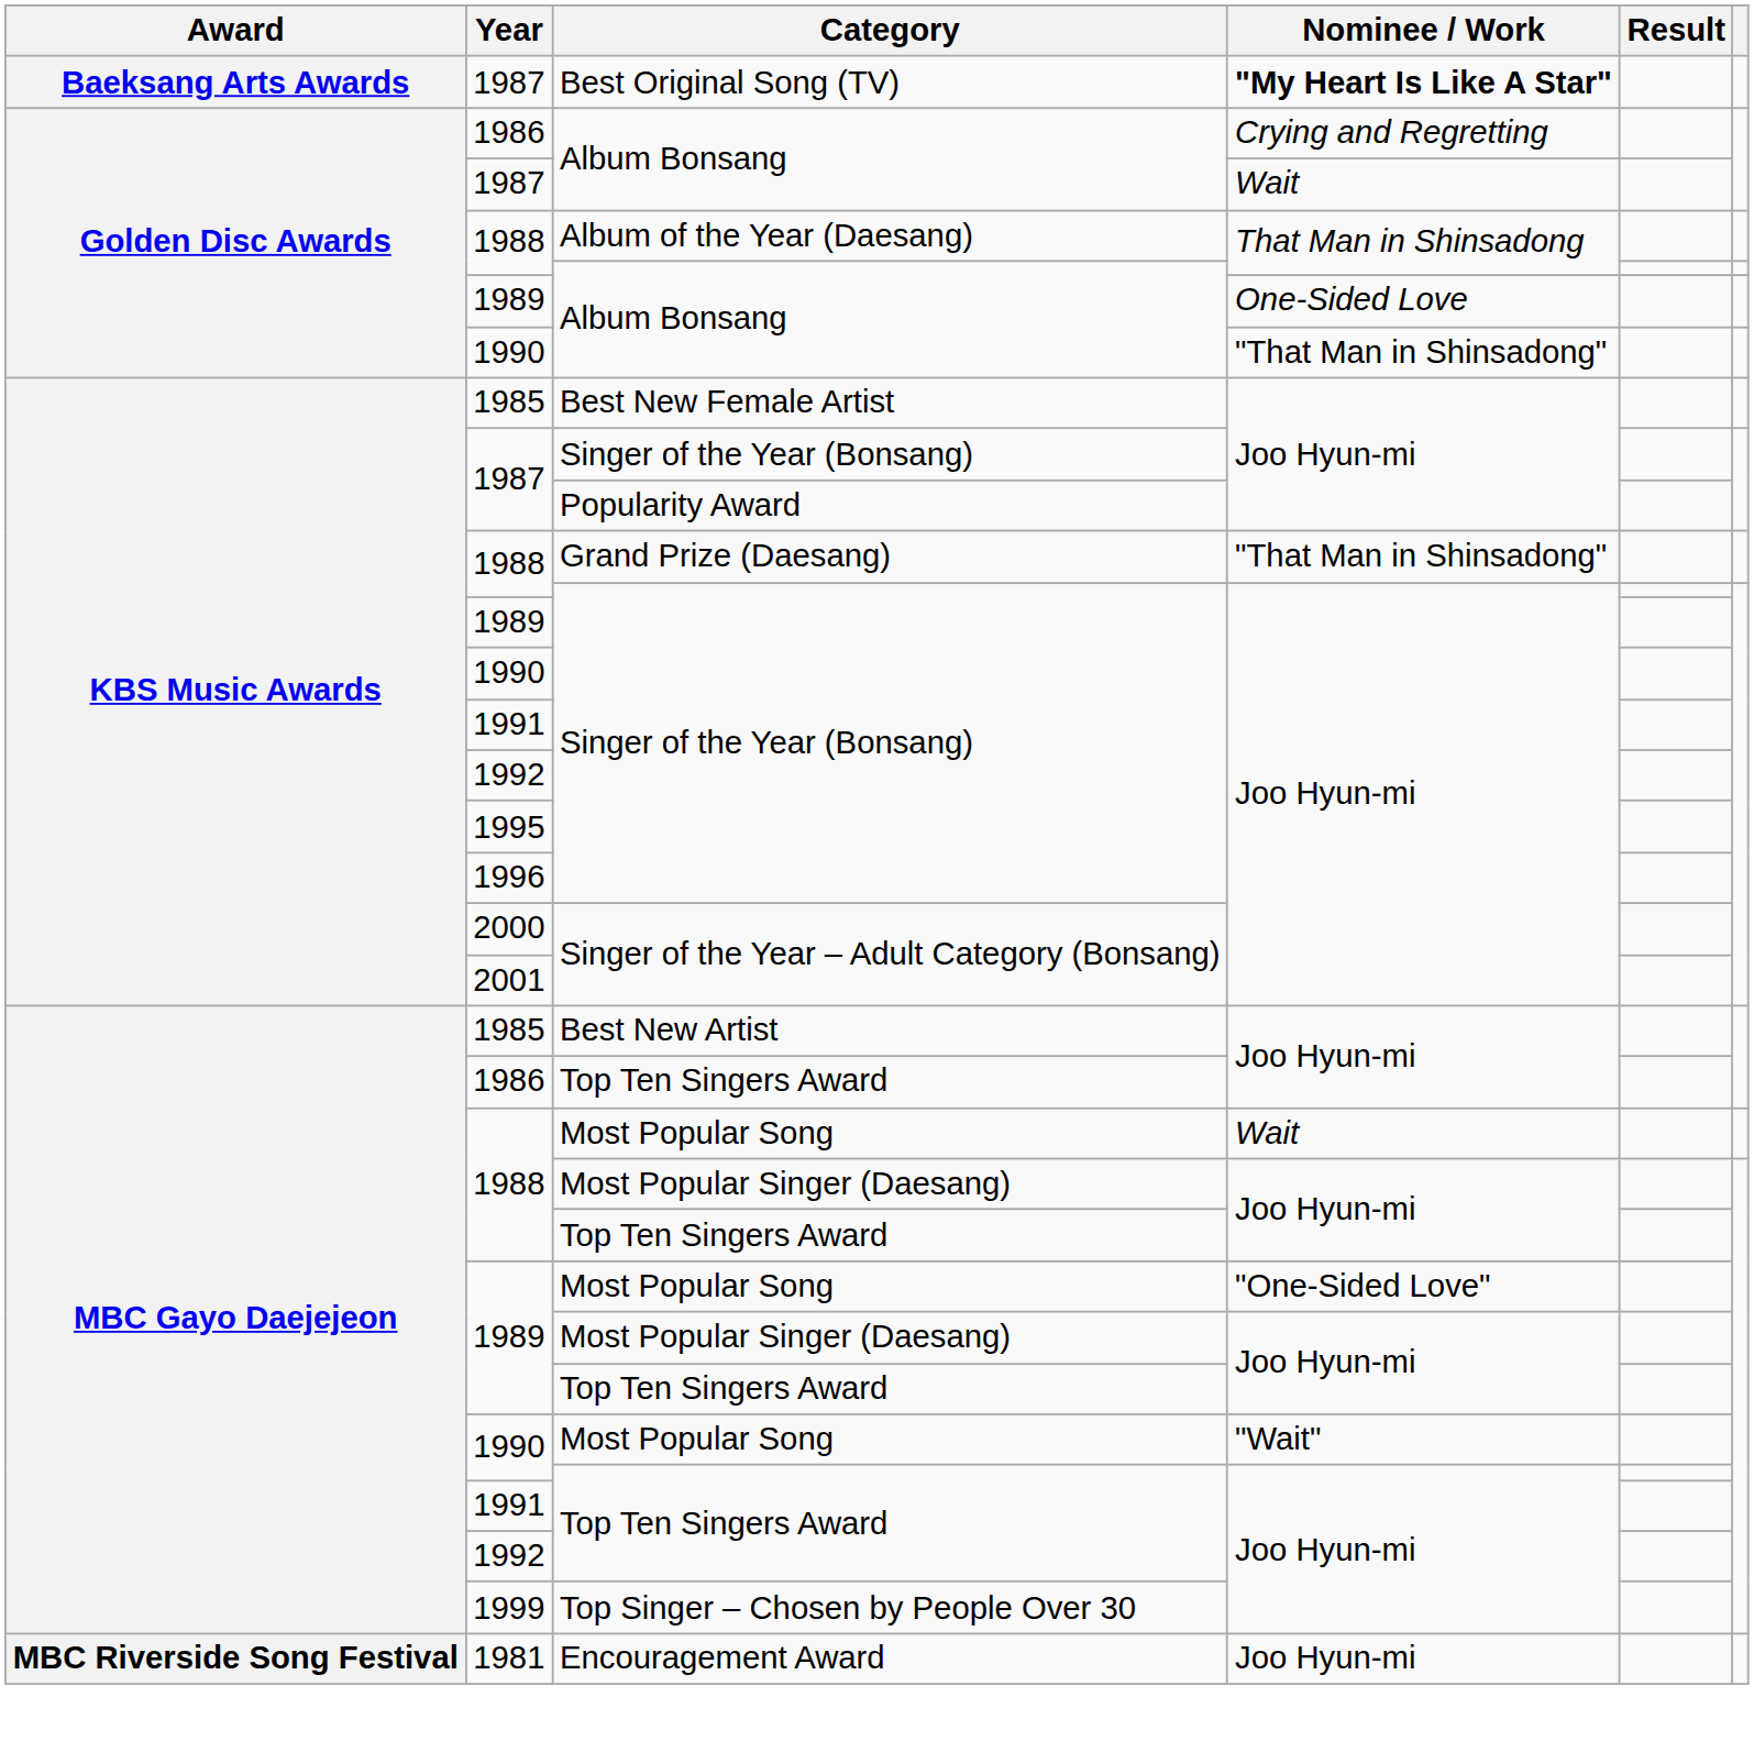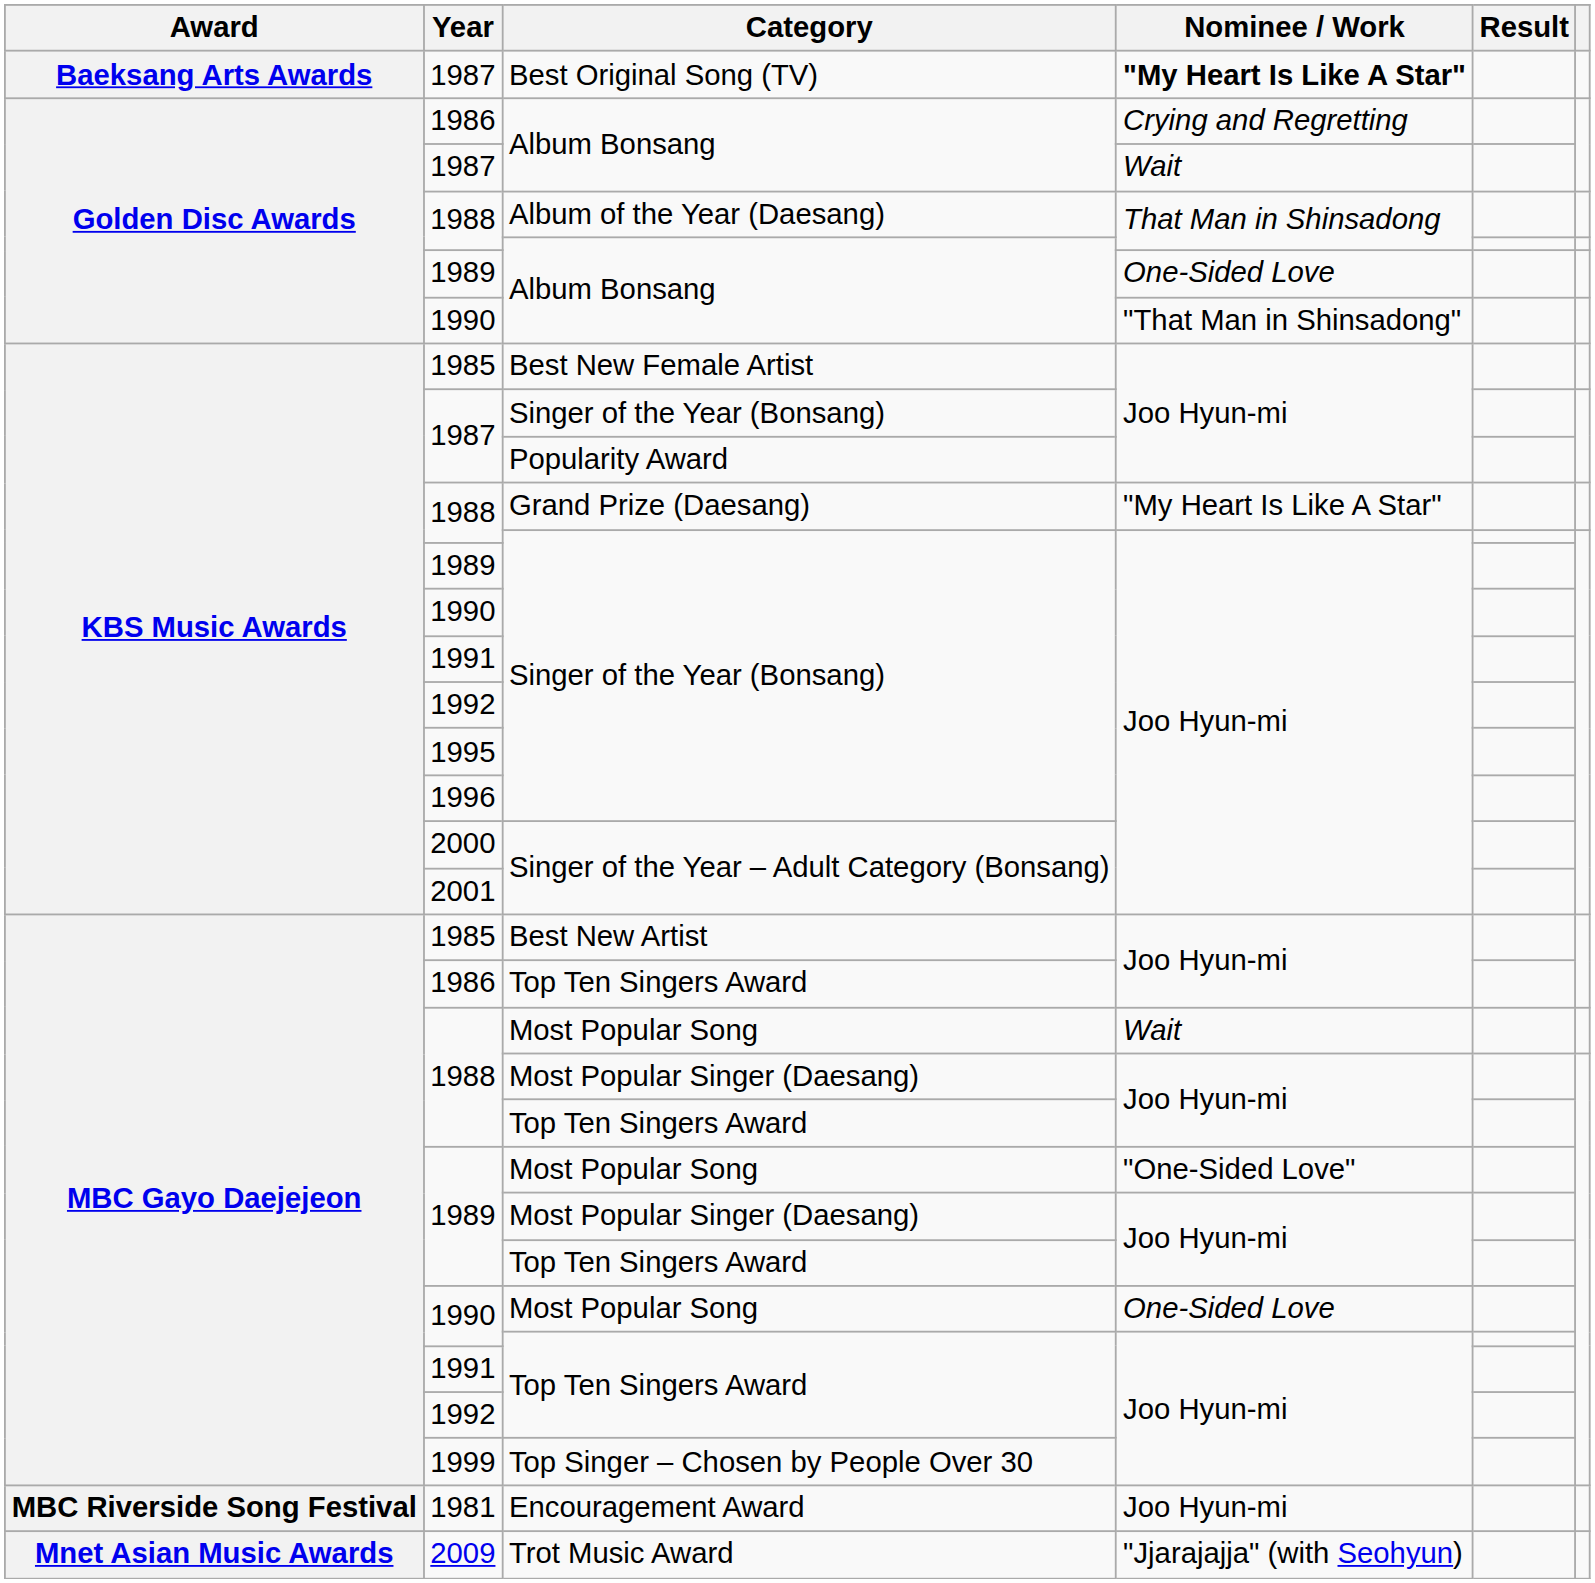 <table class="wikitable  plainrowheaders">
 <tr>
 <th scope="col">Award</th>
 <th scope="col">Year</th>
 <th scope="col">Category</th>
 <th scope="col">Nominee / Work</th>
 <th scope="col">Result</th>
 <th scope="col" class="unsortable"></th>
 </tr>
 <tr>
 <th scope="row"><a href='#'>Baeksang Arts Awards</a></th>
 <td>1987</td>
 <td>Best Original Song (TV)</td>
 <td><strong>"My Heart Is Like A Star"</strong></td>
 <td></td>
 <td></td>
 </tr>
 <tr>
 <th scope="row" rowspan="6"><a href='#'>Golden Disc Awards</a></th>
 <td>1986</td>
 <td rowspan="2">Album Bonsang</td>
 <td><em>Crying and Regretting</em></td>
 <td></td>
 <td rowspan="2"></td>
 </tr>
 <tr>
 <td>1987</td>
 <td><em>Wait</em></td>
 <td></td>
 </tr>
 <tr>
 <td rowspan="2">1988</td>
 <td>Album of the Year (Daesang)</td>
 <td rowspan="2"><em>That Man in Shinsadong</em></td>
 <td></td>
 <td></td>
 </tr>
 <tr>
 <td rowspan="3">Album Bonsang</td>
 <td></td>
 <td></td>
 </tr>
 <tr>
 <td>1989</td>
 <td><em>One-Sided Love</em></td>
 <td></td>
 <td></td>
 </tr>
 <tr>
 <td>1990</td>
 <td>"That Man in Shinsadong"</td>
 <td></td>
 <td></td>
 </tr>
 <tr>
 <th scope="row" rowspan="13"><a href='#'>KBS Music Awards</a></th>
 <td>1985</td>
 <td>Best New Female Artist</td>
 <td rowspan="3">Joo Hyun-mi</td>
 <td></td>
 <td></td>
 </tr>
 <tr>
 <td rowspan="2">1987</td>
 <td>Singer of the Year (Bonsang)</td>
 <td></td>
 <td rowspan="2"></td>
 </tr>
 <tr>
 <td>Popularity Award</td>
 <td></td>
 </tr>
 <tr>
 <td rowspan="2">1988</td>
 <td>Grand Prize (Daesang)</td>
-<td>"That Man in Shinsadong"</td>
+<td>"My Heart Is Like A Star"</td>
 <td></td>
 <td></td>
 </tr>
 <tr>
 <td rowspan="7">Singer of the Year (Bonsang)</td>
 <td rowspan="9">Joo Hyun-mi</td>
 <td></td>
 <td rowspan="9"></td>
 </tr>
 <tr>
 <td>1989</td>
 <td></td>
 </tr>
 <tr>
 <td>1990</td>
 <td></td>
 </tr>
 <tr>
 <td>1991</td>
 <td></td>
 </tr>
 <tr>
 <td>1992</td>
 <td></td>
 </tr>
 <tr>
 <td>1995</td>
 <td></td>
 </tr>
 <tr>
 <td>1996</td>
 <td></td>
 </tr>
 <tr>
 <td>2000</td>
 <td rowspan="2">Singer of the Year – Adult Category (Bonsang)</td>
 <td></td>
 </tr>
 <tr>
 <td>2001</td>
 <td></td>
 </tr>
 <tr>
 <th scope="row" rowspan="13"><a href='#'>MBC Gayo Daejejeon</a></th>
 <td>1985</td>
 <td>Best New Artist</td>
 <td rowspan="2">Joo Hyun-mi</td>
 <td></td>
 <td rowspan="2"></td>
 </tr>
 <tr>
 <td>1986</td>
 <td>Top Ten Singers Award</td>
 <td></td>
 </tr>
 <tr>
 <td rowspan="3">1988</td>
 <td>Most Popular Song</td>
 <td><em>Wait</em></td>
 <td></td>
 <td></td>
 </tr>
 <tr>
 <td>Most Popular Singer (Daesang)</td>
 <td rowspan="2">Joo Hyun-mi</td>
 <td></td>
 <td rowspan="10"></td>
 </tr>
 <tr>
 <td>Top Ten Singers Award</td>
 <td></td>
 </tr>
 <tr>
 <td rowspan="3">1989</td>
 <td>Most Popular Song</td>
 <td>"One-Sided Love"</td>
 <td></td>
 </tr>
 <tr>
 <td>Most Popular Singer (Daesang)</td>
 <td rowspan="2">Joo Hyun-mi</td>
 <td></td>
 </tr>
 <tr>
 <td>Top Ten Singers Award</td>
 <td></td>
 </tr>
 <tr>
 <td rowspan="2">1990</td>
 <td>Most Popular Song</td>
-<td>"Wait"</td>
+<td><em>One-Sided Love</em></td>
 <td></td>
 </tr>
 <tr>
 <td rowspan="3">Top Ten Singers Award</td>
 <td rowspan="4">Joo Hyun-mi</td>
 <td></td>
 </tr>
 <tr>
 <td>1991</td>
 <td></td>
 </tr>
 <tr>
 <td>1992</td>
 <td></td>
 </tr>
 <tr>
 <td>1999</td>
 <td>Top Singer – Chosen by People Over 30</td>
 <td></td>
 </tr>
 <tr>
 <th scope="row">MBC Riverside Song Festival</th>
 <td>1981</td>
 <td>Encouragement Award</td>
 <td>Joo Hyun-mi</td>
 <td></td>
 <td></td>
 </tr>
+<tr>
+<th scope="row"><a href='#'>Mnet Asian Music Awards</a></th>
+<td><a href='#'>2009</a></td>
+<td>Trot Music Award</td>
+<td>"Jjarajajja" (with <a href='#'>Seohyun</a>)</td>
+<td></td>
+<td></td>
+</tr>
 </table>
